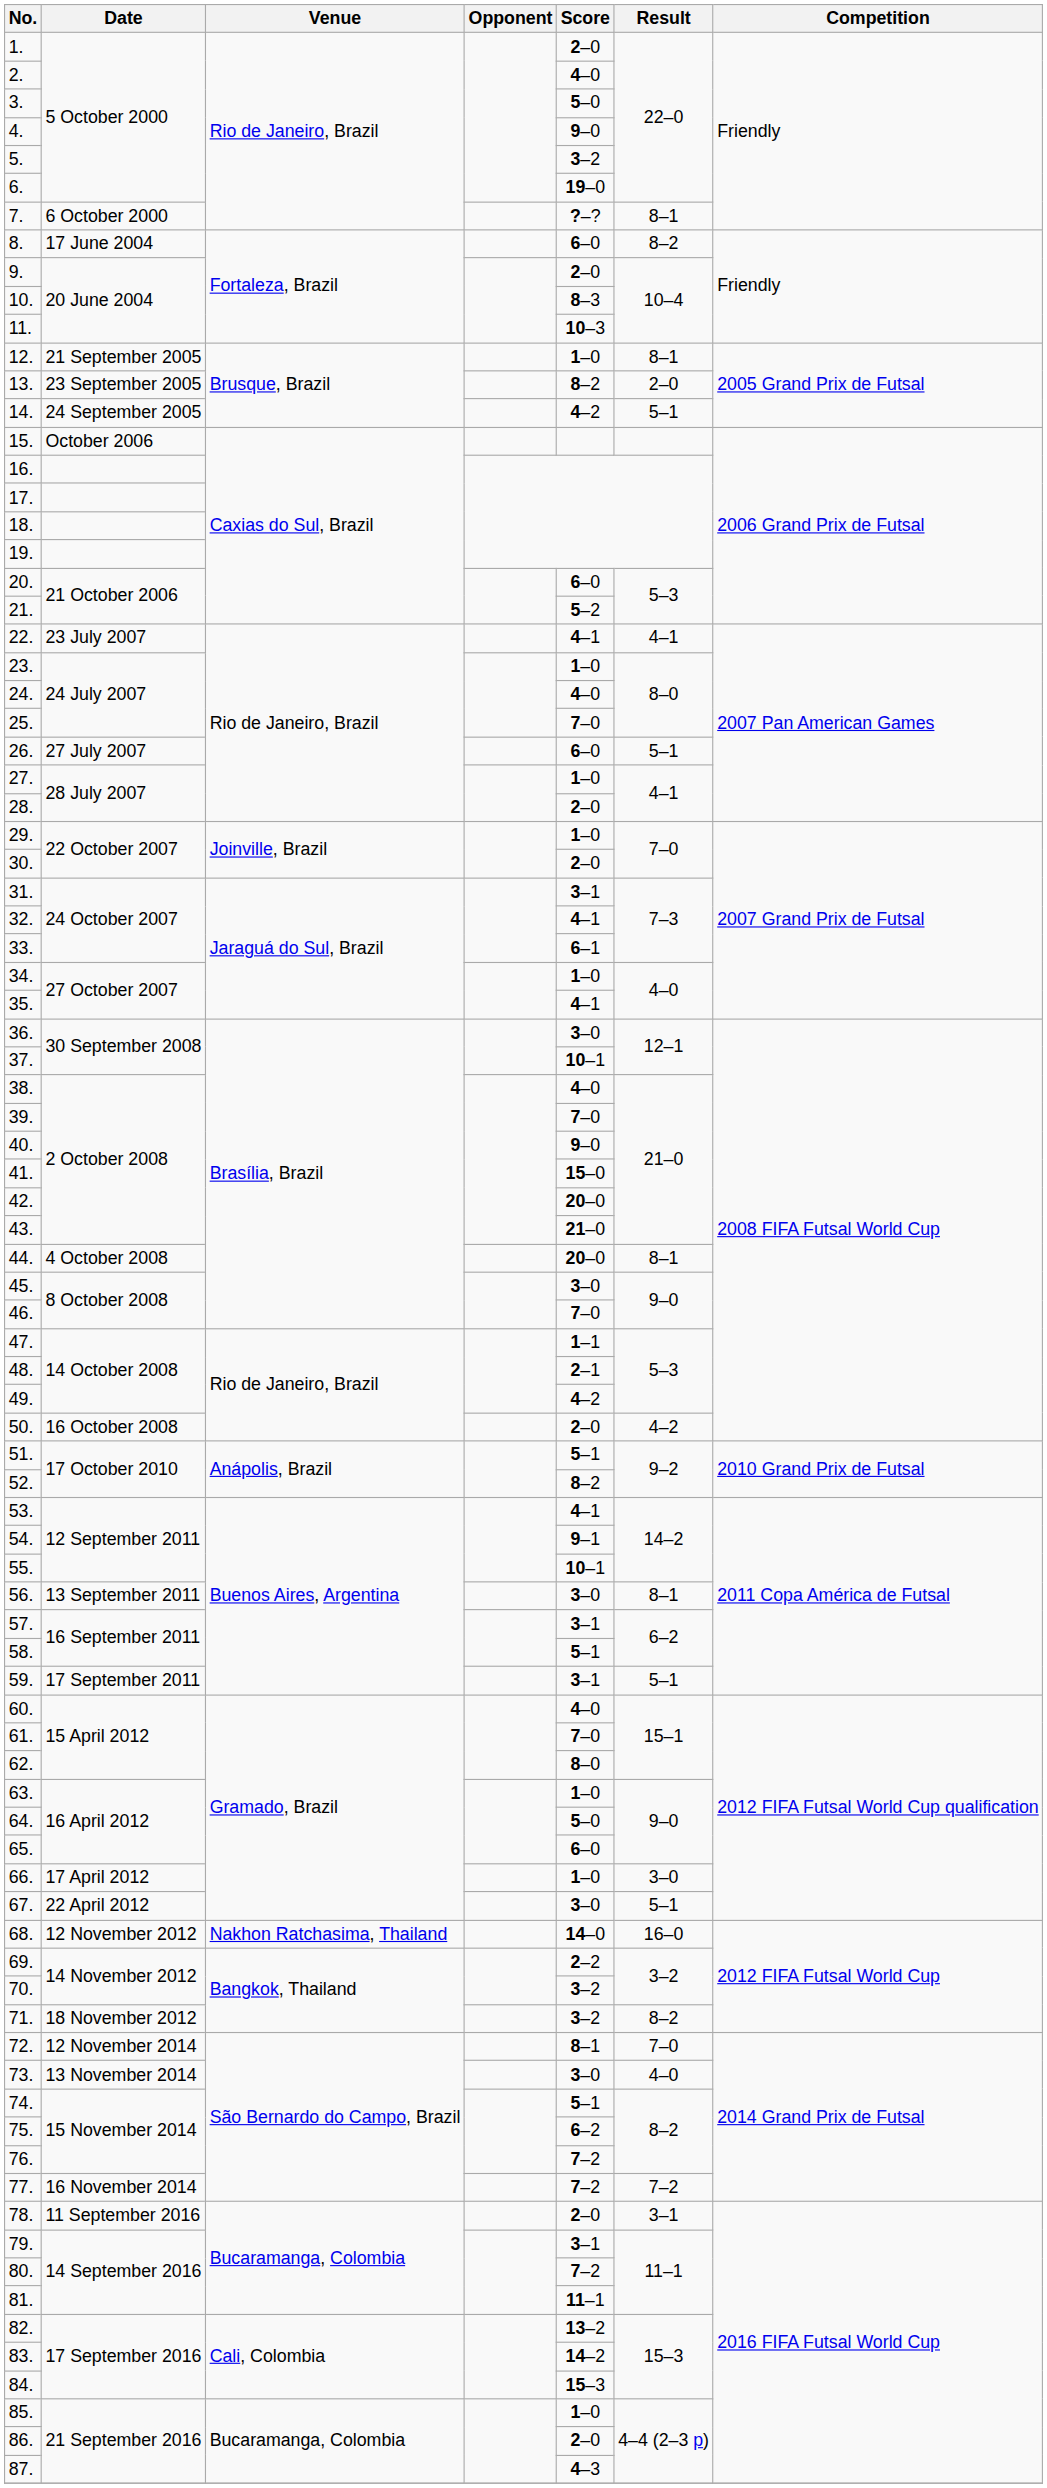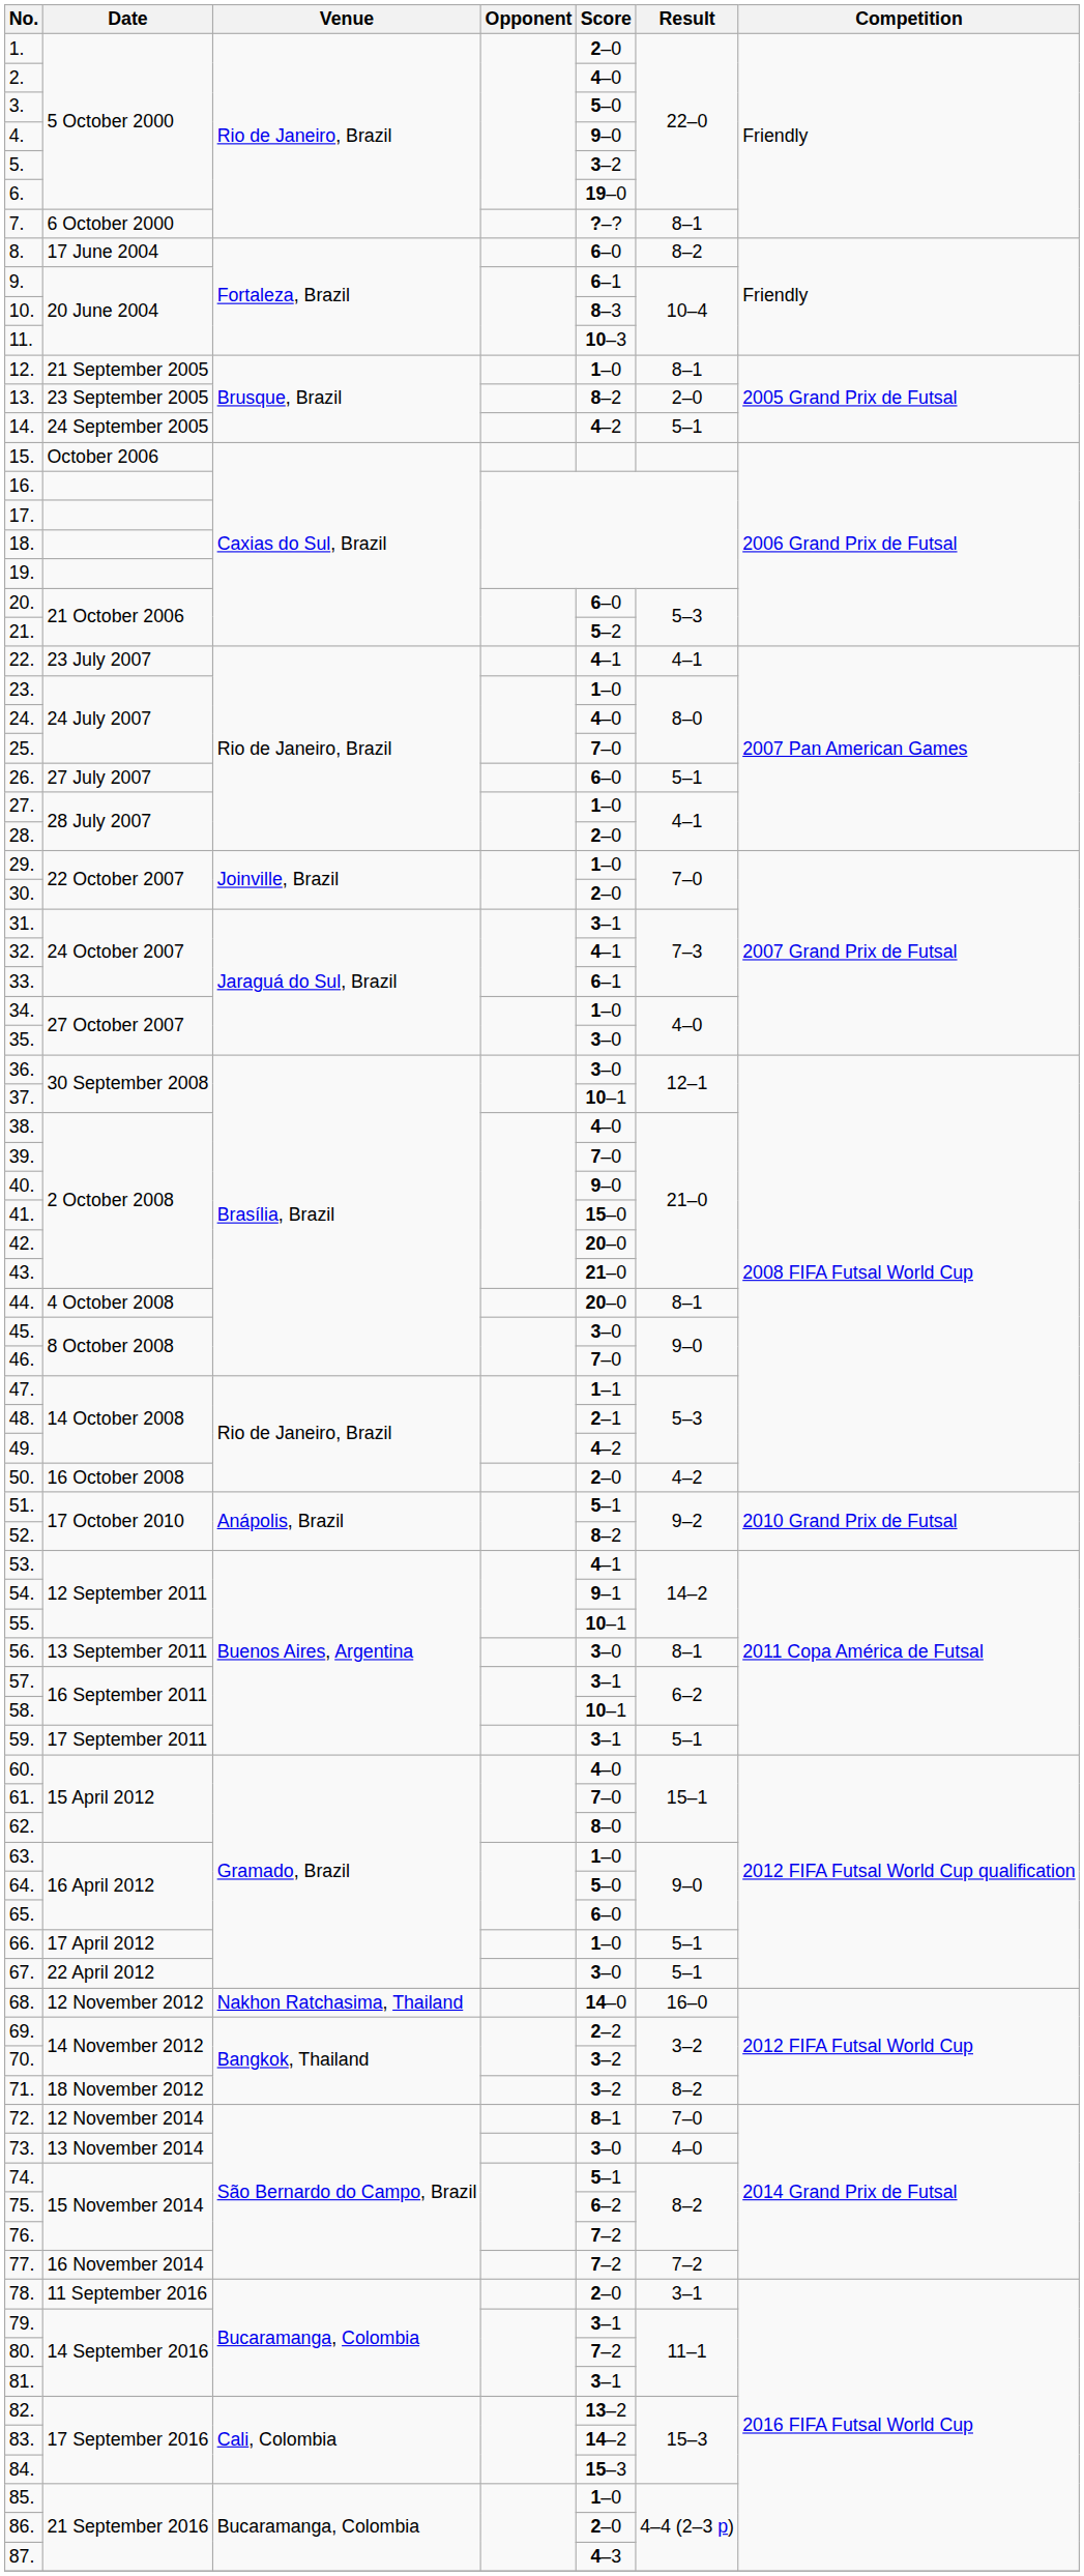 <table class="wikitable">
 <tr>
 <th>No.</th>
 <th>Date</th>
 <th>Venue</th>
 <th>Opponent</th>
 <th>Score</th>
 <th>Result</th>
 <th>Competition</th>
 </tr>
 <tr>
 <td>1.</td>
 <td rowspan=6>5 October 2000</td>
 <td rowspan=7><a href='#'>Rio de Janeiro</a>, Brazil</td>
 <td rowspan=6></td>
 <td align=center><strong>2</strong>–0</td>
 <td rowspan=6 align=center>22–0</td>
 <td rowspan=7>Friendly</td>
 </tr>
 <tr>
 <td>2.</td>
 <td align=center><strong>4</strong>–0</td>
 </tr>
 <tr>
 <td>3.</td>
 <td align=center><strong>5</strong>–0</td>
 </tr>
 <tr>
 <td>4.</td>
 <td align=center><strong>9</strong>–0</td>
 </tr>
 <tr>
 <td>5.</td>
 <td align=center><strong>3</strong>–2</td>
 </tr>
 <tr>
 <td>6.</td>
 <td align=center><strong>19</strong>–0</td>
 </tr>
 <tr>
 <td>7.</td>
 <td>6 October 2000</td>
 <td></td>
 <td align=center><strong>?</strong>–?</td>
 <td align=center>8–1</td>
 </tr>
 <tr>
 <td>8.</td>
 <td>17 June 2004</td>
 <td rowspan=4><a href='#'>Fortaleza</a>, Brazil</td>
 <td></td>
 <td align=center><strong>6</strong>–0</td>
 <td align=center>8–2</td>
 <td rowspan=4>Friendly</td>
 </tr>
 <tr>
 <td>9.</td>
 <td rowspan=3>20 June 2004</td>
 <td rowspan=3></td>
-<td align=center><strong>2</strong>–0</td>
+<td align=center><strong>6</strong>–1</td>
 <td rowspan=3 align=center>10–4</td>
 </tr>
 <tr>
 <td>10.</td>
 <td align=center><strong>8</strong>–3</td>
 </tr>
 <tr>
 <td>11.</td>
 <td align=center><strong>10</strong>–3</td>
 </tr>
 <tr>
 <td>12.</td>
 <td>21 September 2005</td>
 <td rowspan=3><a href='#'>Brusque</a>, Brazil</td>
 <td></td>
 <td align=center><strong>1</strong>–0</td>
 <td align=center>8–1</td>
 <td rowspan=3><a href='#'>2005 Grand Prix de Futsal</a></td>
 </tr>
 <tr>
 <td>13.</td>
 <td>23 September 2005</td>
 <td></td>
 <td align=center><strong>8</strong>–2</td>
 <td align=center>2–0</td>
 </tr>
 <tr>
 <td>14.</td>
 <td>24 September 2005</td>
 <td></td>
 <td align=center><strong>4</strong>–2</td>
 <td align=center>5–1</td>
 </tr>
 <tr>
 <td>15.</td>
 <td>October 2006</td>
 <td rowspan=7><a href='#'>Caxias do Sul</a>, Brazil</td>
 <td></td>
 <td align=center></td>
 <td align=center></td>
 <td rowspan=7><a href='#'>2006 Grand Prix de Futsal</a></td>
 </tr>
 <tr>
 <td>16.</td>
 <td></td>
 </tr>
 <tr>
 <td>17.</td>
 <td></td>
 </tr>
 <tr>
 <td>18.</td>
 <td></td>
 </tr>
 <tr>
 <td>19.</td>
 <td></td>
 </tr>
 <tr>
 <td>20.</td>
 <td rowspan=2>21 October 2006</td>
 <td rowspan=2></td>
 <td align=center><strong>6</strong>–0</td>
 <td rowspan=2 align=center>5–3 </td>
 </tr>
 <tr>
 <td>21.</td>
 <td align=center><strong>5</strong>–2</td>
 </tr>
 <tr>
 <td>22.</td>
 <td>23 July 2007</td>
 <td rowspan=7>Rio de Janeiro, Brazil</td>
 <td></td>
 <td align=center><strong>4</strong>–1</td>
 <td align=center>4–1</td>
 <td rowspan=7><a href='#'>2007 Pan American Games</a></td>
 </tr>
 <tr>
 <td>23.</td>
 <td rowspan=3>24 July 2007</td>
 <td rowspan=3></td>
 <td align=center><strong>1</strong>–0</td>
 <td rowspan=3 align=center>8–0</td>
 </tr>
 <tr>
 <td>24.</td>
 <td align=center><strong>4</strong>–0</td>
 </tr>
 <tr>
 <td>25.</td>
 <td align=center><strong>7</strong>–0</td>
 </tr>
 <tr>
 <td>26.</td>
 <td>27 July 2007</td>
 <td></td>
 <td align=center><strong>6</strong>–0</td>
 <td align=center>5–1</td>
 </tr>
 <tr>
 <td>27.</td>
 <td rowspan=2>28 July 2007</td>
 <td rowspan=2></td>
 <td align=center><strong>1</strong>–0</td>
 <td rowspan=2 align=center>4–1</td>
 </tr>
 <tr>
 <td>28.</td>
 <td align=center><strong>2</strong>–0</td>
 </tr>
 <tr>
 <td>29.</td>
 <td rowspan=2>22 October 2007</td>
 <td rowspan=2><a href='#'>Joinville</a>, Brazil</td>
 <td rowspan=2></td>
 <td align=center><strong>1</strong>–0</td>
 <td rowspan=2 align=center>7–0</td>
 <td rowspan=7><a href='#'>2007 Grand Prix de Futsal</a></td>
 </tr>
 <tr>
 <td>30.</td>
 <td align=center><strong>2</strong>–0</td>
 </tr>
 <tr>
 <td>31.</td>
 <td rowspan=3>24 October 2007</td>
 <td rowspan=5><a href='#'>Jaraguá do Sul</a>, Brazil</td>
 <td rowspan=3></td>
 <td align=center><strong>3</strong>–1</td>
 <td rowspan=3 align=center>7–3</td>
 </tr>
 <tr>
 <td>32.</td>
 <td align=center><strong>4</strong>–1</td>
 </tr>
 <tr>
 <td>33.</td>
 <td align=center><strong>6</strong>–1</td>
 </tr>
 <tr>
 <td>34.</td>
 <td rowspan=2>27 October 2007</td>
 <td rowspan=2></td>
 <td align=center><strong>1</strong>–0</td>
 <td rowspan=2 align=center>4–0</td>
 </tr>
 <tr>
 <td>35.</td>
-<td align=center><strong>4</strong>–1</td>
+<td align=center><strong>3</strong>–0</td>
 </tr>
 <tr>
 <td>36.</td>
 <td rowspan=2>30 September 2008</td>
 <td rowspan=11><a href='#'>Brasília</a>, Brazil</td>
 <td rowspan=2></td>
 <td align=center><strong>3</strong>–0</td>
 <td rowspan=2 align=center>12–1</td>
 <td rowspan=15><a href='#'>2008 FIFA Futsal World Cup</a></td>
 </tr>
 <tr>
 <td>37.</td>
 <td align=center><strong>10</strong>–1</td>
 </tr>
 <tr>
 <td>38.</td>
 <td rowspan=6>2 October 2008</td>
 <td rowspan=6></td>
 <td align=center><strong>4</strong>–0</td>
 <td rowspan=6 align=center>21–0</td>
 </tr>
 <tr>
 <td>39.</td>
 <td align=center><strong>7</strong>–0</td>
 </tr>
 <tr>
 <td>40.</td>
 <td align=center><strong>9</strong>–0</td>
 </tr>
 <tr>
 <td>41.</td>
 <td align=center><strong>15</strong>–0</td>
 </tr>
 <tr>
 <td>42.</td>
 <td align=center><strong>20</strong>–0</td>
 </tr>
 <tr>
 <td>43.</td>
 <td align=center><strong>21</strong>–0</td>
 </tr>
 <tr>
 <td>44.</td>
 <td>4 October 2008</td>
 <td></td>
 <td align=center><strong>20</strong>–0</td>
 <td align=center>8–1</td>
 </tr>
 <tr>
 <td>45.</td>
 <td rowspan=2>8 October 2008</td>
 <td rowspan=2></td>
 <td align=center><strong>3</strong>–0</td>
 <td rowspan=2 align=center>9–0</td>
 </tr>
 <tr>
 <td>46.</td>
 <td align=center><strong>7</strong>–0</td>
 </tr>
 <tr>
 <td>47.</td>
 <td rowspan=3>14 October 2008</td>
 <td rowspan=4>Rio de Janeiro, Brazil</td>
 <td rowspan=3></td>
 <td align=center><strong>1</strong>–1</td>
 <td rowspan=3 align=center>5–3</td>
 </tr>
 <tr>
 <td>48.</td>
 <td align=center><strong>2</strong>–1</td>
 </tr>
 <tr>
 <td>49.</td>
 <td align=center><strong>4</strong>–2</td>
 </tr>
 <tr>
 <td>50.</td>
 <td>16 October 2008</td>
 <td></td>
 <td align=center><strong>2</strong>–0</td>
 <td align=center>4–2</td>
 </tr>
 <tr>
 <td>51.</td>
 <td rowspan=2>17 October 2010</td>
 <td rowspan=2><a href='#'>Anápolis</a>, Brazil</td>
 <td rowspan=2></td>
 <td align=center><strong>5</strong>–1</td>
 <td rowspan=2 align=center>9–2</td>
 <td rowspan=2><a href='#'>2010 Grand Prix de Futsal</a></td>
 </tr>
 <tr>
 <td>52.</td>
 <td align=center><strong>8</strong>–2</td>
 </tr>
 <tr>
 <td>53.</td>
 <td rowspan=3>12 September 2011</td>
 <td rowspan=7><a href='#'>Buenos Aires</a>, <a href='#'>Argentina</a></td>
 <td rowspan=3></td>
 <td align=center><strong>4</strong>–1</td>
 <td rowspan=3 align=center>14–2</td>
 <td rowspan=7><a href='#'>2011 Copa América de Futsal</a></td>
 </tr>
 <tr>
 <td>54.</td>
 <td align=center><strong>9</strong>–1</td>
 </tr>
 <tr>
 <td>55.</td>
 <td align=center><strong>10</strong>–1</td>
 </tr>
 <tr>
 <td>56.</td>
 <td>13 September 2011</td>
 <td></td>
 <td align=center><strong>3</strong>–0</td>
 <td align=center>8–1</td>
 </tr>
 <tr>
 <td>57.</td>
 <td rowspan=2>16 September 2011</td>
 <td rowspan=2></td>
 <td align=center><strong>3</strong>–1</td>
 <td rowspan=2 align=center>6–2</td>
 </tr>
 <tr>
 <td>58.</td>
-<td align=center><strong>5</strong>–1</td>
+<td align=center><strong>10</strong>–1</td>
 </tr>
 <tr>
 <td>59.</td>
 <td>17 September 2011</td>
 <td></td>
 <td align=center><strong>3</strong>–1</td>
 <td align=center>5–1</td>
 </tr>
 <tr>
 <td>60.</td>
 <td rowspan=3>15 April 2012</td>
 <td rowspan=8><a href='#'>Gramado</a>, Brazil</td>
 <td rowspan=3></td>
 <td align=center><strong>4</strong>–0</td>
 <td rowspan=3 align=center>15–1</td>
 <td rowspan=8><a href='#'>2012 FIFA Futsal World Cup qualification</a></td>
 </tr>
 <tr>
 <td>61.</td>
 <td align=center><strong>7</strong>–0</td>
 </tr>
 <tr>
 <td>62.</td>
 <td align=center><strong>8</strong>–0</td>
 </tr>
 <tr>
 <td>63.</td>
 <td rowspan=3>16 April 2012</td>
 <td rowspan=3></td>
 <td align=center><strong>1</strong>–0</td>
 <td rowspan=3 align=center>9–0</td>
 </tr>
 <tr>
 <td>64.</td>
 <td align=center><strong>5</strong>–0</td>
 </tr>
 <tr>
 <td>65.</td>
 <td align=center><strong>6</strong>–0</td>
 </tr>
 <tr>
 <td>66.</td>
 <td>17 April 2012</td>
 <td></td>
 <td align=center><strong>1</strong>–0</td>
-<td align=center>3–0</td>
+<td align=center>5–1</td>
 </tr>
 <tr>
 <td>67.</td>
 <td>22 April 2012</td>
 <td></td>
 <td align=center><strong>3</strong>–0</td>
 <td align=center>5–1</td>
 </tr>
 <tr>
 <td>68.</td>
 <td>12 November 2012</td>
 <td><a href='#'>Nakhon Ratchasima</a>, <a href='#'>Thailand</a></td>
 <td></td>
 <td align=center><strong>14</strong>–0</td>
 <td align=center>16–0</td>
 <td rowspan=4><a href='#'>2012 FIFA Futsal World Cup</a></td>
 </tr>
 <tr>
 <td>69.</td>
 <td rowspan=2>14 November 2012</td>
 <td rowspan=3><a href='#'>Bangkok</a>, Thailand</td>
 <td rowspan=2></td>
 <td align=center><strong>2</strong>–2</td>
 <td rowspan=2 align=center>3–2 </td>
 </tr>
 <tr>
 <td>70.</td>
 <td align=center><strong>3</strong>–2</td>
 </tr>
 <tr>
 <td>71.</td>
 <td>18 November 2012</td>
 <td></td>
 <td align=center><strong>3</strong>–2</td>
 <td align=center>8–2</td>
 </tr>
 <tr>
 <td>72.</td>
 <td>12 November 2014</td>
 <td rowspan=6><a href='#'>São Bernardo do Campo</a>, Brazil</td>
 <td></td>
 <td align=center><strong>8</strong>–1</td>
 <td align=center>7–0</td>
 <td rowspan=6><a href='#'>2014 Grand Prix de Futsal</a></td>
 </tr>
 <tr>
 <td>73.</td>
 <td>13 November 2014</td>
 <td></td>
 <td align=center><strong>3</strong>–0</td>
 <td align=center>4–0</td>
 </tr>
 <tr>
 <td>74.</td>
 <td rowspan=3>15 November 2014</td>
 <td rowspan=3></td>
 <td align=center><strong>5</strong>–1</td>
 <td rowspan=3 align=center>8–2</td>
 </tr>
 <tr>
 <td>75.</td>
 <td align=center><strong>6</strong>–2</td>
 </tr>
 <tr>
 <td>76.</td>
 <td align=center><strong>7</strong>–2</td>
 </tr>
 <tr>
 <td>77.</td>
 <td>16 November 2014</td>
 <td></td>
 <td align=center><strong>7</strong>–2</td>
 <td align=center>7–2</td>
 </tr>
 <tr>
 <td>78.</td>
 <td>11 September 2016</td>
 <td rowspan=4><a href='#'>Bucaramanga</a>, <a href='#'>Colombia</a></td>
 <td></td>
 <td align=center><strong>2</strong>–0</td>
 <td align=center>3–1</td>
 <td rowspan=10><a href='#'>2016 FIFA Futsal World Cup</a></td>
 </tr>
 <tr>
 <td>79.</td>
 <td rowspan=3>14 September 2016</td>
 <td rowspan=3></td>
 <td align=center><strong>3</strong>–1</td>
 <td rowspan=3 align=center>11–1</td>
 </tr>
 <tr>
 <td>80.</td>
 <td align=center><strong>7</strong>–2</td>
 </tr>
 <tr>
 <td>81.</td>
-<td align=center><strong>11</strong>–1</td>
+<td align=center><strong>3</strong>–1</td>
 </tr>
 <tr>
 <td>82.</td>
 <td rowspan=3>17 September 2016</td>
 <td rowspan=3><a href='#'>Cali</a>, Colombia</td>
 <td rowspan=3></td>
 <td align=center><strong>13</strong>–2</td>
 <td rowspan=3 align=center>15–3</td>
 </tr>
 <tr>
 <td>83.</td>
 <td align=center><strong>14</strong>–2</td>
 </tr>
 <tr>
 <td>84.</td>
 <td align=center><strong>15</strong>–3</td>
 </tr>
 <tr>
 <td>85.</td>
 <td rowspan=3>21 September 2016</td>
 <td rowspan=3>Bucaramanga, Colombia</td>
 <td rowspan=3></td>
 <td align=center><strong>1</strong>–0</td>
 <td rowspan=3 align=center>4–4  (2–3 <a href='#'>p</a>)</td>
 </tr>
 <tr>
 <td>86.</td>
 <td align=center><strong>2</strong>–0</td>
 </tr>
 <tr>
 <td>87.</td>
 <td align=center><strong>4</strong>–3</td>
 </tr>
 <tr>
 </tr>
 </table>
